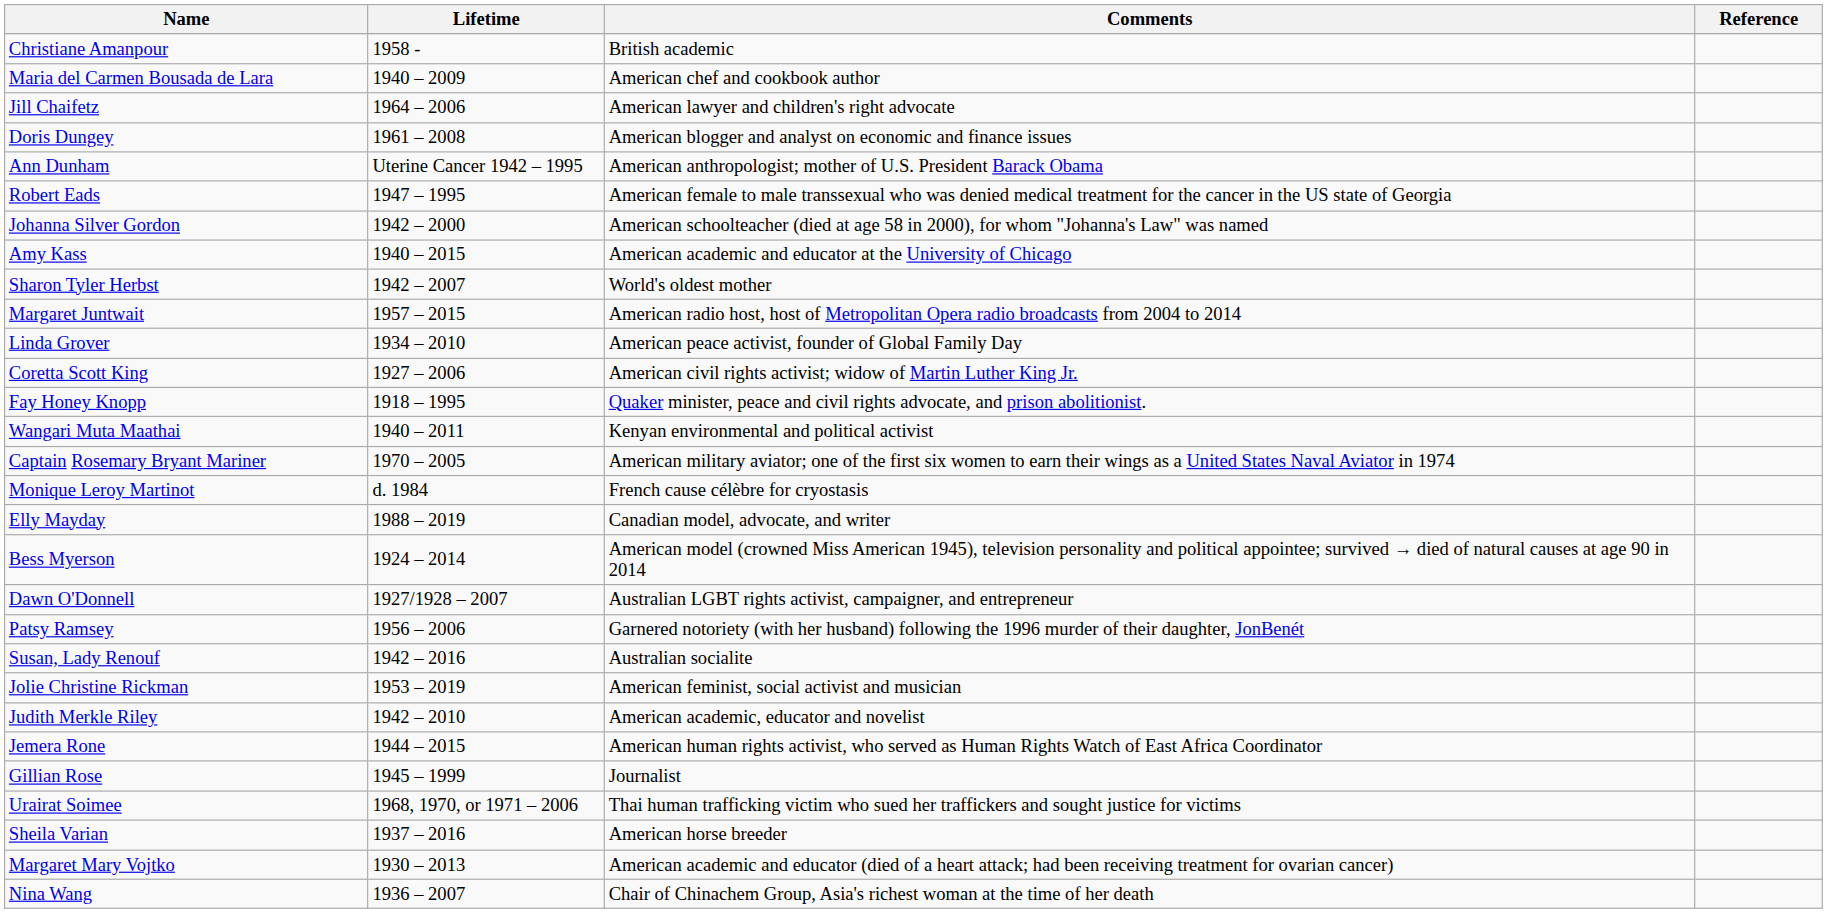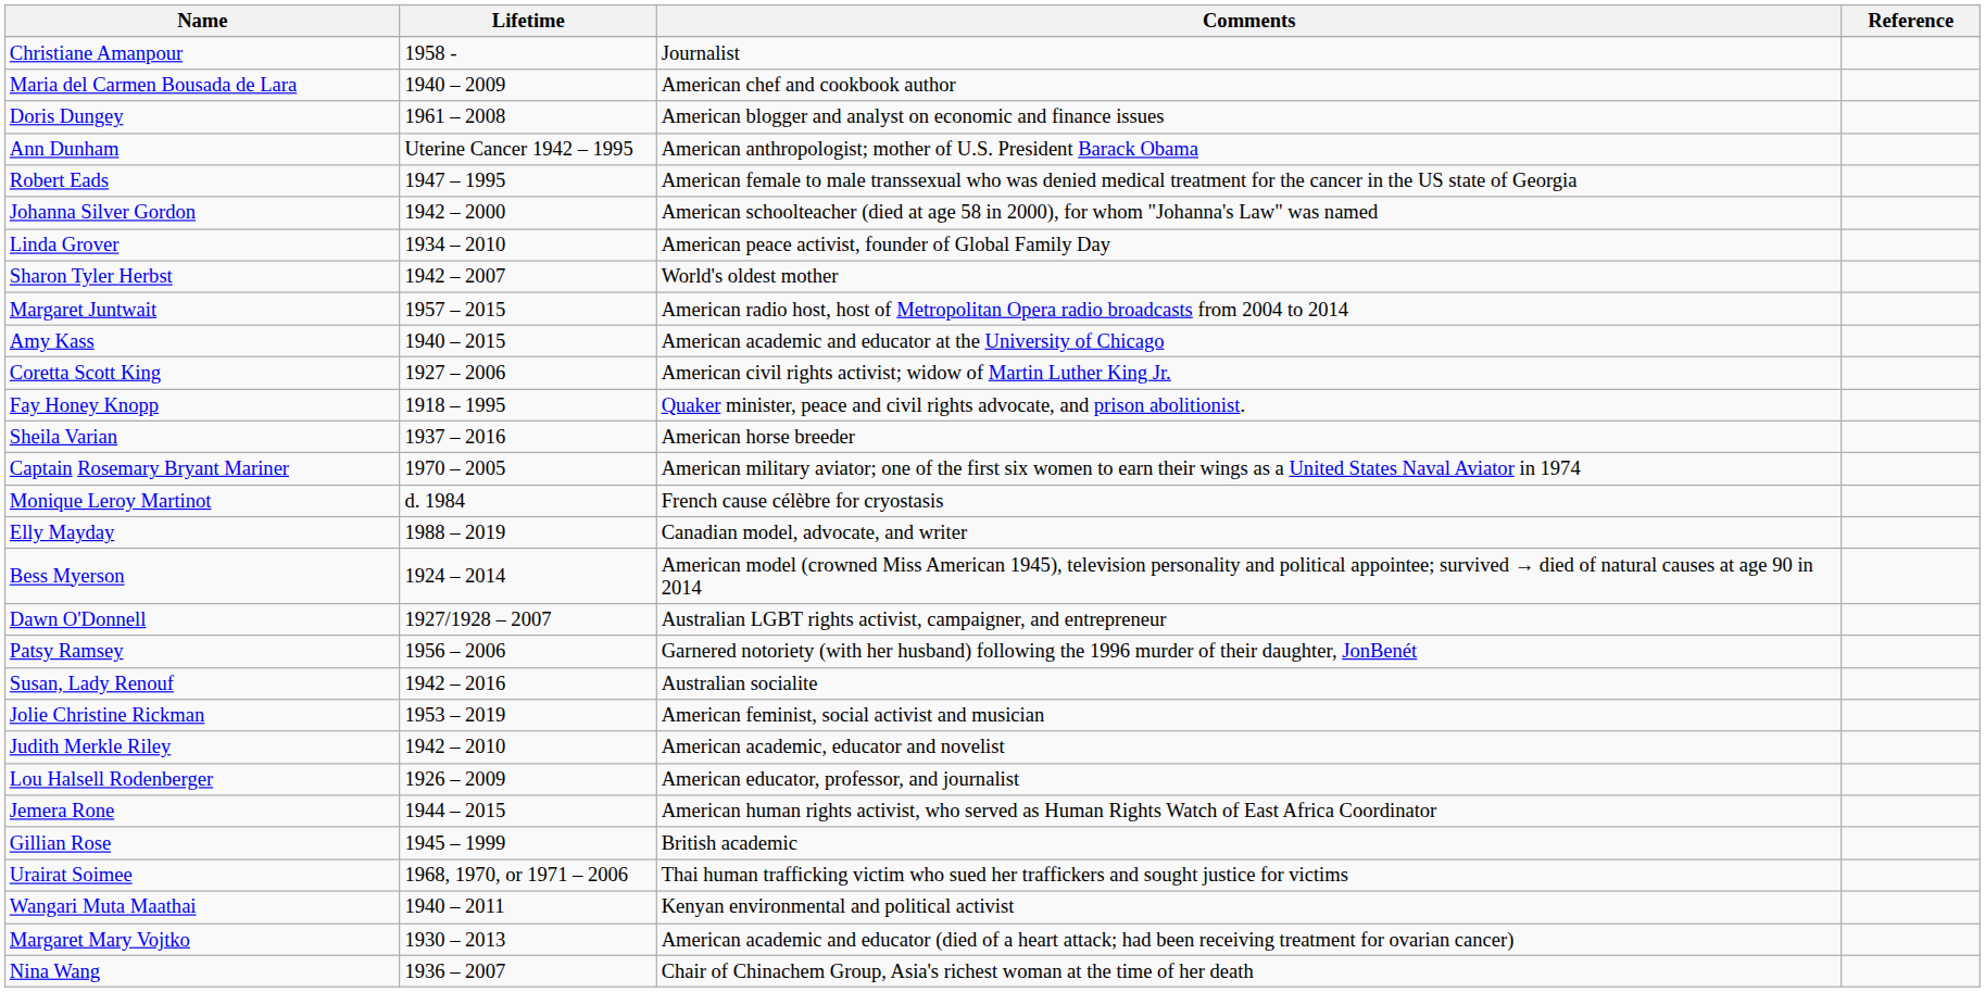 <table class="sortable wikitable">
 <tr>
 <th width="20%" scope=col>Name</th>
 <th width="13%" scope=col>Lifetime</th>
 <th class="unsortable" width="60%" scope=col>Comments</th>
 <th class="unsortable" width="7%" scope=col>Reference</th>
 </tr>
 <tr valign="top">
 </tr>
 <tr>
 <td><a href='#'>Christiane Amanpour</a></td>
 <td>1958 -</td>
-<td>British academic</td>
+<td>Journalist</td>
 <td></td>
 </tr>
 <tr>
 <td><a href='#'>Maria del Carmen Bousada de Lara</a></td>
 <td>1940 – 2009</td>
 <td>American chef and cookbook author</td>
-<td></td>
-</tr>
-<tr>
-<td><a href='#'>Jill Chaifetz</a></td>
-<td>1964 – 2006</td>
-<td>American lawyer and children's right advocate</td>
 <td></td>
 </tr>
 <tr>
 <td><a href='#'>Doris Dungey</a></td>
 <td>1961 – 2008</td>
 <td>American blogger and analyst on economic and finance issues</td>
 <td></td>
 </tr>
 <tr>
 <td><a href='#'>Ann Dunham</a></td>
 <td>Uterine Cancer 1942 – 1995</td>
 <td>American anthropologist; mother of U.S. President <a href='#'>Barack Obama</a></td>
 <td></td>
 </tr>
 <tr>
 <td><a href='#'>Robert Eads</a></td>
 <td>1947 – 1995</td>
 <td>American female to male transsexual who was denied medical treatment for the cancer in the US state of Georgia</td>
 <td></td>
 </tr>
 <tr>
 <td><a href='#'>Johanna Silver Gordon</a></td>
 <td>1942 – 2000</td>
 <td>American schoolteacher (died at age 58 in 2000), for whom "Johanna's Law" was named</td>
 <td></td>
 </tr>
 <tr>
-<td><a href='#'>Amy Kass</a></td>
-<td>1940 – 2015</td>
-<td>American academic and educator at the <a href='#'>University of Chicago</a></td>
+<td><a href='#'>Linda Grover</a></td>
+<td>1934 – 2010</td>
+<td>American peace activist, founder of Global Family Day</td>
 <td></td>
 </tr>
 <tr>
 <td><a href='#'>Sharon Tyler Herbst</a></td>
 <td>1942 – 2007</td>
 <td>World's oldest mother</td>
 <td></td>
 </tr>
 <tr>
 <td><a href='#'>Margaret Juntwait</a></td>
 <td>1957 – 2015</td>
 <td>American radio host, host of <a href='#'>Metropolitan Opera radio broadcasts</a> from 2004 to 2014</td>
 <td></td>
 </tr>
 <tr>
-<td><a href='#'>Linda Grover</a></td>
-<td>1934 – 2010</td>
-<td>American peace activist, founder of Global Family Day</td>
+<td><a href='#'>Amy Kass</a></td>
+<td>1940 – 2015</td>
+<td>American academic and educator at the <a href='#'>University of Chicago</a></td>
 <td></td>
 </tr>
 <tr>
 <td><a href='#'>Coretta Scott King</a></td>
 <td>1927 – 2006</td>
 <td>American civil rights activist; widow of <a href='#'>Martin Luther King Jr.</a></td>
 <td></td>
 </tr>
 <tr>
 <td><a href='#'>Fay Honey Knopp</a></td>
 <td>1918 – 1995</td>
 <td><a href='#'>Quaker</a> minister, peace and civil rights advocate, and <a href='#'>prison abolitionist</a>.</td>
 <td></td>
 </tr>
 <tr>
-<td><a href='#'>Wangari Muta Maathai</a></td>
-<td>1940 – 2011</td>
-<td>Kenyan environmental and political activist</td>
+<td><a href='#'>Sheila Varian</a></td>
+<td>1937 – 2016</td>
+<td>American horse breeder</td>
 <td></td>
 </tr>
 <tr>
 <td><a href='#'>Captain</a> <a href='#'>Rosemary Bryant Mariner</a></td>
 <td>1970 – 2005</td>
 <td>American military aviator; one of the first six women to earn their wings as a <a href='#'>United States Naval Aviator</a> in 1974</td>
 <td></td>
 </tr>
 <tr>
 <td><a href='#'>Monique Leroy Martinot</a></td>
 <td>d. 1984</td>
 <td>French cause célèbre for cryostasis</td>
 <td></td>
 </tr>
 <tr>
 <td><a href='#'>Elly Mayday</a></td>
 <td>1988 – 2019</td>
 <td>Canadian model, advocate, and writer</td>
 <td></td>
 </tr>
 <tr>
 <td><a href='#'>Bess Myerson</a></td>
 <td>1924 – 2014</td>
 <td>American model (crowned Miss American 1945),  television personality and political appointee; survived → died of natural causes at age 90 in 2014</td>
 <td></td>
 </tr>
 <tr>
 <td><a href='#'>Dawn O'Donnell</a></td>
 <td>1927/1928 – 2007</td>
 <td>Australian LGBT rights activist, campaigner, and entrepreneur</td>
 <td></td>
 </tr>
 <tr>
 <td><a href='#'>Patsy Ramsey</a></td>
 <td>1956 – 2006</td>
 <td>Garnered notoriety (with her husband) following the 1996 murder of their daughter, <a href='#'>JonBenét</a></td>
 <td></td>
 </tr>
 <tr>
 <td><a href='#'>Susan, Lady Renouf</a></td>
 <td>1942 – 2016</td>
 <td>Australian socialite</td>
 <td></td>
 </tr>
 <tr>
 <td><a href='#'>Jolie Christine Rickman</a></td>
 <td>1953 – 2019</td>
 <td>American feminist, social activist and musician</td>
 <td></td>
 </tr>
 <tr>
 <td><a href='#'>Judith Merkle Riley</a></td>
 <td>1942 – 2010</td>
 <td>American academic, educator and novelist</td>
 <td></td>
 </tr>
 <tr>
+<td><a href='#'>Lou Halsell Rodenberger</a></td>
+<td>1926 – 2009</td>
+<td>American educator, professor, and journalist</td>
+<td></td>
+</tr>
+<tr>
 <td><a href='#'>Jemera Rone</a></td>
 <td>1944 – 2015</td>
 <td>American human rights activist, who served as Human Rights Watch of East Africa Coordinator</td>
 <td></td>
 </tr>
 <tr>
 <td><a href='#'>Gillian Rose</a></td>
 <td>1945 – 1999</td>
-<td>Journalist</td>
+<td>British academic</td>
 <td></td>
 </tr>
 <tr>
 <td><a href='#'>Urairat Soimee</a></td>
 <td>1968, 1970, or 1971 – 2006</td>
 <td>Thai human trafficking victim who sued her traffickers and sought justice for victims</td>
 <td></td>
 </tr>
 <tr>
-<td><a href='#'>Sheila Varian</a></td>
-<td>1937 – 2016</td>
-<td>American horse breeder</td>
+<td><a href='#'>Wangari Muta Maathai</a></td>
+<td>1940 – 2011</td>
+<td>Kenyan environmental and political activist</td>
 <td></td>
 </tr>
 <tr>
 <td><a href='#'>Margaret Mary Vojtko</a></td>
 <td>1930 – 2013</td>
 <td>American academic and educator (died of a heart attack; had been receiving treatment for ovarian cancer)</td>
 <td></td>
 </tr>
 <tr>
 <td><a href='#'>Nina Wang</a></td>
 <td>1936 – 2007</td>
 <td>Chair of Chinachem Group, Asia's richest woman at the time of her death</td>
 <td></td>
 </tr>
 </table>
